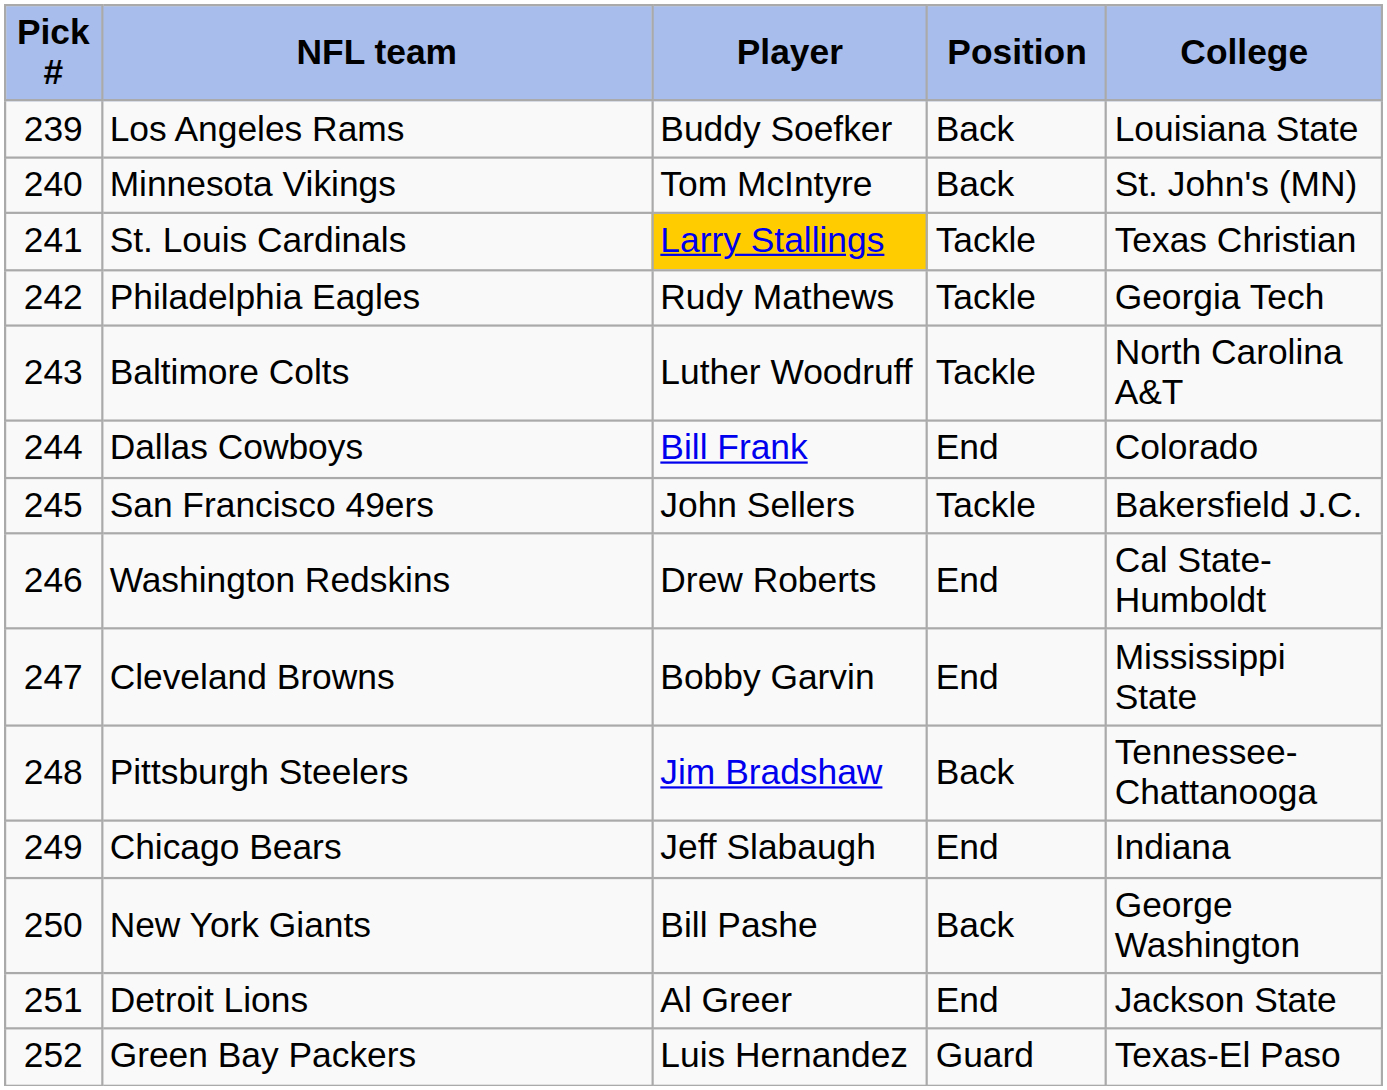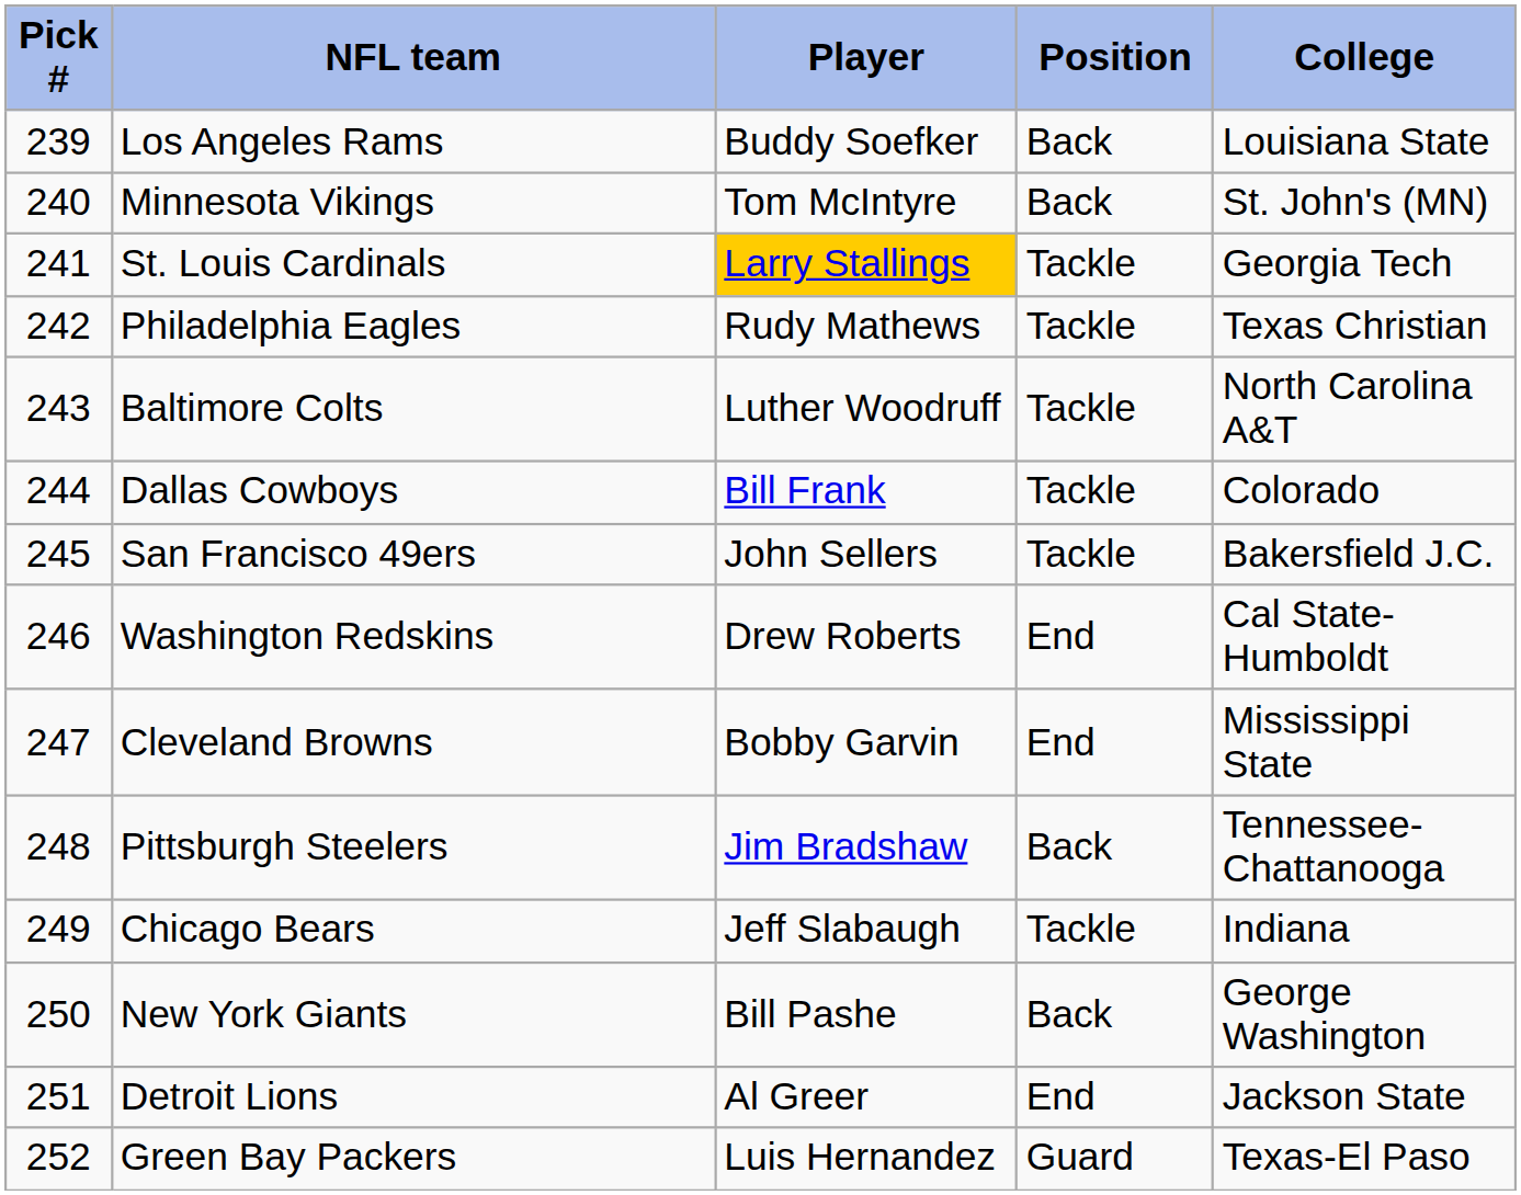 <table class="wikitable sortable sortable" style="width: 100%">
 <tr>
 <th style="background:#A8BDEC;" width=7%>Pick #</th>
 <th width=40% style="background:#A8BDEC;">NFL team</th>
 <th width=20% style="background:#A8BDEC;">Player</th>
 <th width=13% style="background:#A8BDEC;">Position</th>
 <th style="background:#A8BDEC;">College</th>
 </tr>
 <tr>
 <td align=center>239</td>
 <td>Los Angeles Rams</td>
 <td>Buddy Soefker</td>
 <td>Back</td>
 <td>Louisiana State</td>
 </tr>
 <tr>
 <td align=center>240</td>
 <td>Minnesota Vikings</td>
 <td>Tom McIntyre</td>
 <td>Back</td>
 <td>St. John's (MN)</td>
 </tr>
 <tr>
 <td align=center>241</td>
 <td>St. Louis Cardinals</td>
 <td bgcolor="#FFCC00"><a href='#'>Larry Stallings</a></td>
 <td>Tackle</td>
-<td>Texas Christian</td>
+<td>Georgia Tech</td>
 </tr>
 <tr>
 <td align=center>242</td>
 <td>Philadelphia Eagles</td>
 <td>Rudy Mathews</td>
 <td>Tackle</td>
-<td>Georgia Tech</td>
+<td>Texas Christian</td>
 </tr>
 <tr>
 <td align=center>243</td>
 <td>Baltimore Colts</td>
 <td>Luther Woodruff</td>
 <td>Tackle</td>
 <td>North Carolina A&T</td>
 </tr>
 <tr>
 <td align=center>244</td>
 <td>Dallas Cowboys</td>
 <td><a href='#'>Bill Frank</a></td>
-<td>End</td>
+<td>Tackle</td>
 <td>Colorado</td>
 </tr>
 <tr>
 <td align=center>245</td>
 <td>San Francisco 49ers</td>
 <td>John Sellers</td>
 <td>Tackle</td>
 <td>Bakersfield J.C.</td>
 </tr>
 <tr>
 <td align=center>246</td>
 <td>Washington Redskins</td>
 <td>Drew Roberts</td>
 <td>End</td>
 <td>Cal State-Humboldt</td>
 </tr>
 <tr>
 <td align=center>247</td>
 <td>Cleveland Browns</td>
 <td>Bobby Garvin</td>
 <td>End</td>
 <td>Mississippi State</td>
 </tr>
 <tr>
 <td align=center>248</td>
 <td>Pittsburgh Steelers</td>
 <td><a href='#'>Jim Bradshaw</a></td>
 <td>Back</td>
 <td>Tennessee-Chattanooga</td>
 </tr>
 <tr>
 <td align=center>249</td>
 <td>Chicago Bears</td>
 <td>Jeff Slabaugh</td>
-<td>End</td>
+<td>Tackle</td>
 <td>Indiana</td>
 </tr>
 <tr>
 <td align=center>250</td>
 <td>New York Giants</td>
 <td>Bill Pashe</td>
 <td>Back</td>
 <td>George Washington</td>
 </tr>
 <tr>
 <td align=center>251</td>
 <td>Detroit Lions</td>
 <td>Al Greer</td>
 <td>End</td>
 <td>Jackson State</td>
 </tr>
 <tr>
 <td align=center>252</td>
 <td>Green Bay Packers</td>
 <td>Luis Hernandez</td>
 <td>Guard</td>
 <td>Texas-El Paso</td>
 </tr>
 </table>
